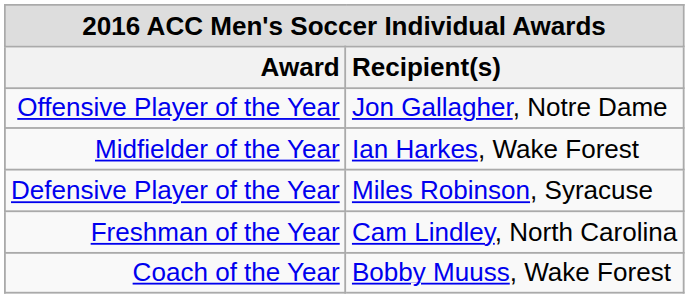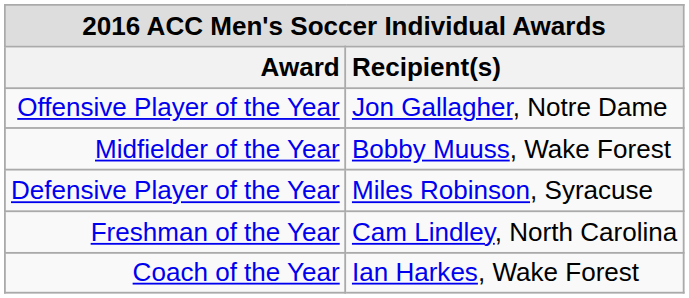 <table class="wikitable" style="white-space:nowrap; font-size:90%;">
 <tr>
 <td colspan="7" style="text-align:center; background:#ddd;"><strong>2016 ACC Men's Soccer Individual Awards</strong></td>
 </tr>
 <tr>
 <th style="text-align:right;">Award</th>
 <th style="text-align:left;">Recipient(s)</th>
 </tr>
 <tr>
 <td style="text-align:right;"><a href='#'>Offensive Player of the Year</a></td>
 <td style="text-align:left;"><a href='#'>Jon Gallagher</a>, Notre Dame</td>
 </tr>
 <tr>
 <td style="text-align:right;"><a href='#'>Midfielder of the Year</a></td>
-<td style="text-align:left;"><a href='#'>Ian Harkes</a>, Wake Forest</td>
+<td style="text-align:left;"><a href='#'>Bobby Muuss</a>, Wake Forest</td>
 </tr>
 <tr>
 <td style="text-align:right;"><a href='#'>Defensive Player of the Year</a></td>
 <td style="text-align:left;"><a href='#'>Miles Robinson</a>, Syracuse</td>
 </tr>
 <tr>
 <td style="text-align:right;"><a href='#'>Freshman of the Year</a></td>
 <td style="text-align:left;"><a href='#'>Cam Lindley</a>, North Carolina</td>
 </tr>
 <tr>
 <td style="text-align:right;"><a href='#'>Coach of the Year</a></td>
-<td style="text-align:left;"><a href='#'>Bobby Muuss</a>, Wake Forest</td>
+<td style="text-align:left;"><a href='#'>Ian Harkes</a>, Wake Forest</td>
 </tr>
 </table>
